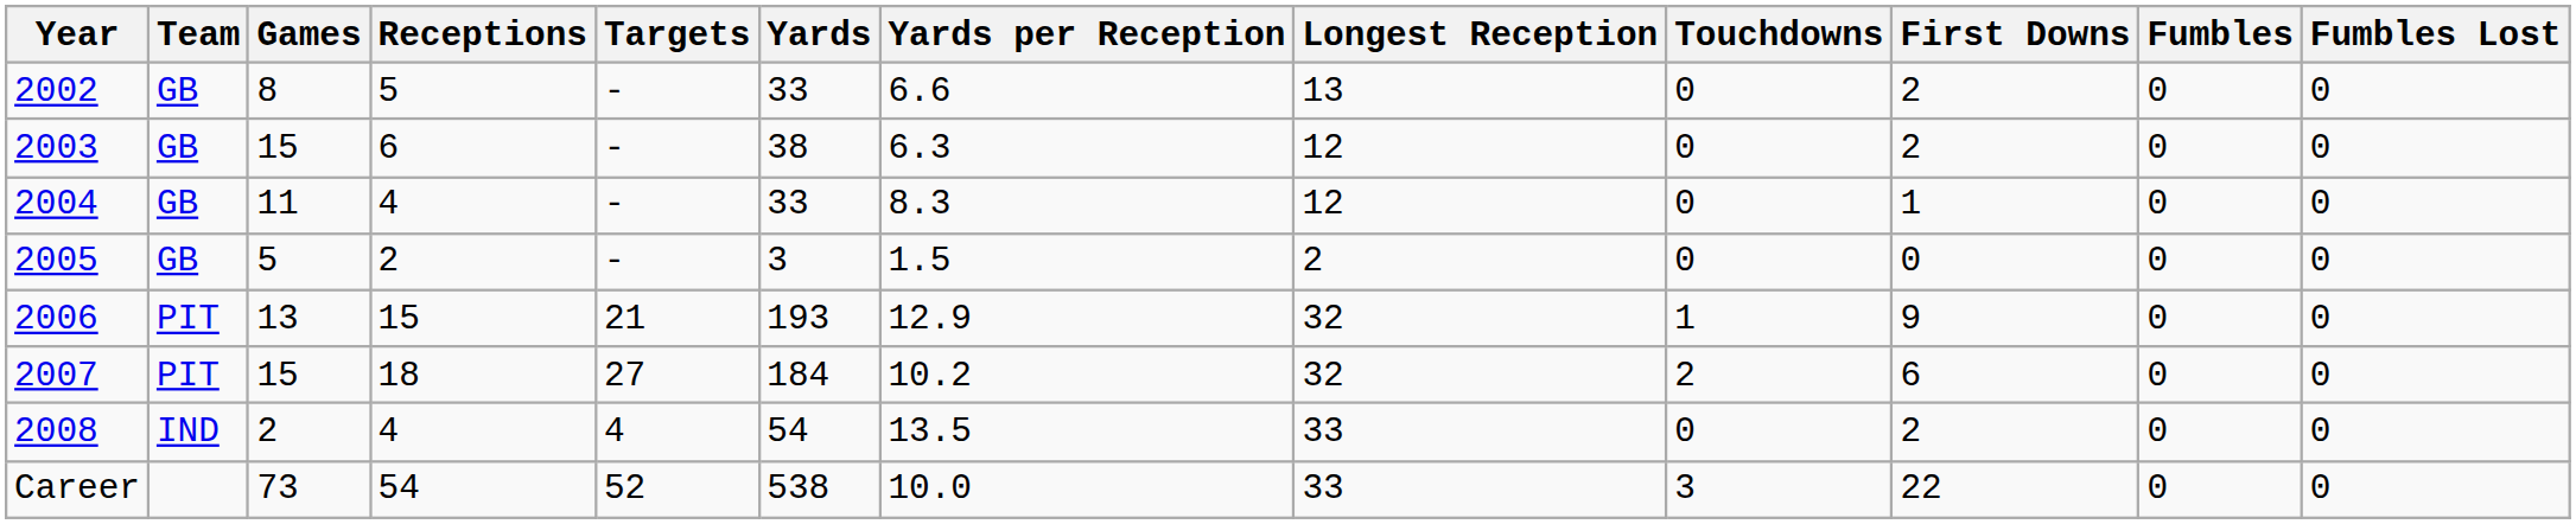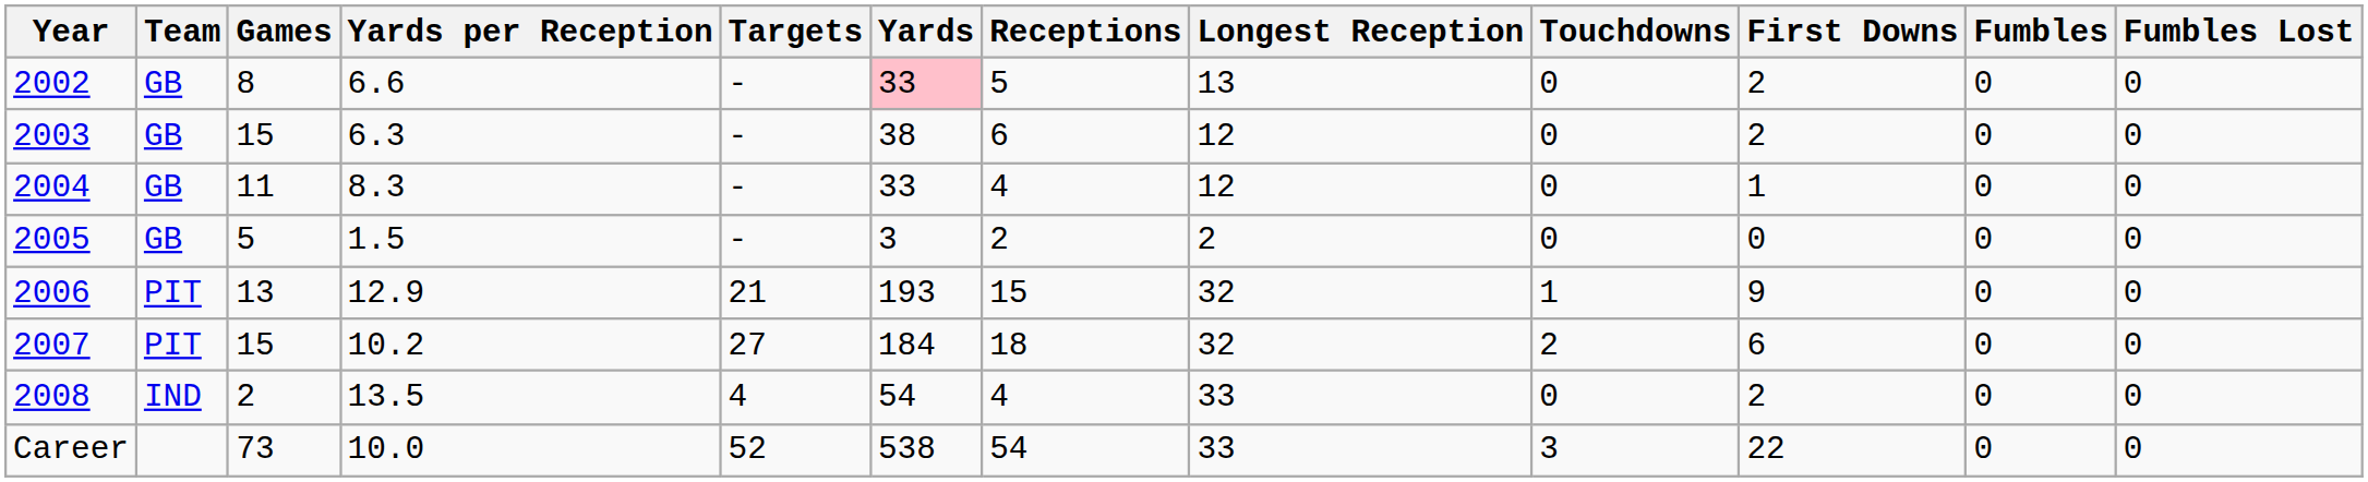 <table class="wikitable">
 <tr>
 <th>Year</th>
 <th>Team</th>
 <th>Games</th>
-<th>Receptions</th>
+<th>Yards per Reception</th>
 <th>Targets</th>
 <th>Yards</th>
-<th>Yards per Reception</th>
+<th>Receptions</th>
 <th>Longest Reception</th>
 <th>Touchdowns</th>
 <th>First Downs</th>
 <th>Fumbles</th>
 <th>Fumbles Lost</th>
 </tr>
 <tr>
 <td><a href='#'>2002</a></td>
 <td><a href='#'>GB</a></td>
 <td>8</td>
+<td>6.6</td>
+<td>-</td>
+<td style="background: pink;">33</td>
 <td>5</td>
-<td>-</td>
-<td>33</td>
-<td>6.6</td>
 <td>13</td>
 <td>0</td>
 <td>2</td>
 <td>0</td>
 <td>0</td>
 </tr>
 <tr>
 <td><a href='#'>2003</a></td>
 <td><a href='#'>GB</a></td>
 <td>15</td>
-<td>6</td>
+<td>6.3</td>
 <td>-</td>
 <td>38</td>
-<td>6.3</td>
+<td>6</td>
 <td>12</td>
 <td>0</td>
 <td>2</td>
 <td>0</td>
 <td>0</td>
 </tr>
 <tr>
 <td><a href='#'>2004</a></td>
 <td><a href='#'>GB</a></td>
 <td>11</td>
-<td>4</td>
+<td>8.3</td>
 <td>-</td>
 <td>33</td>
-<td>8.3</td>
+<td>4</td>
 <td>12</td>
 <td>0</td>
 <td>1</td>
 <td>0</td>
 <td>0</td>
 </tr>
 <tr>
 <td><a href='#'>2005</a></td>
 <td><a href='#'>GB</a></td>
 <td>5</td>
-<td>2</td>
+<td>1.5</td>
 <td>-</td>
 <td>3</td>
-<td>1.5</td>
+<td>2</td>
 <td>2</td>
 <td>0</td>
 <td>0</td>
 <td>0</td>
 <td>0</td>
 </tr>
 <tr>
 <td><a href='#'>2006</a></td>
 <td><a href='#'>PIT</a></td>
 <td>13</td>
-<td>15</td>
+<td>12.9</td>
 <td>21</td>
 <td>193</td>
-<td>12.9</td>
+<td>15</td>
 <td>32</td>
 <td>1</td>
 <td>9</td>
 <td>0</td>
 <td>0</td>
 </tr>
 <tr>
 <td><a href='#'>2007</a></td>
 <td><a href='#'>PIT</a></td>
 <td>15</td>
-<td>18</td>
+<td>10.2</td>
 <td>27</td>
 <td>184</td>
-<td>10.2</td>
+<td>18</td>
 <td>32</td>
 <td>2</td>
 <td>6</td>
 <td>0</td>
 <td>0</td>
 </tr>
 <tr>
 <td><a href='#'>2008</a></td>
 <td><a href='#'>IND</a></td>
 <td>2</td>
-<td>4</td>
+<td>13.5</td>
 <td>4</td>
 <td>54</td>
-<td>13.5</td>
+<td>4</td>
 <td>33</td>
 <td>0</td>
 <td>2</td>
 <td>0</td>
 <td>0</td>
 </tr>
 <tr>
 <td>Career</td>
 <td></td>
 <td>73</td>
-<td>54</td>
+<td>10.0</td>
 <td>52</td>
 <td>538</td>
-<td>10.0</td>
+<td>54</td>
 <td>33</td>
 <td>3</td>
 <td>22</td>
 <td>0</td>
 <td>0</td>
 </tr>
 </table>
